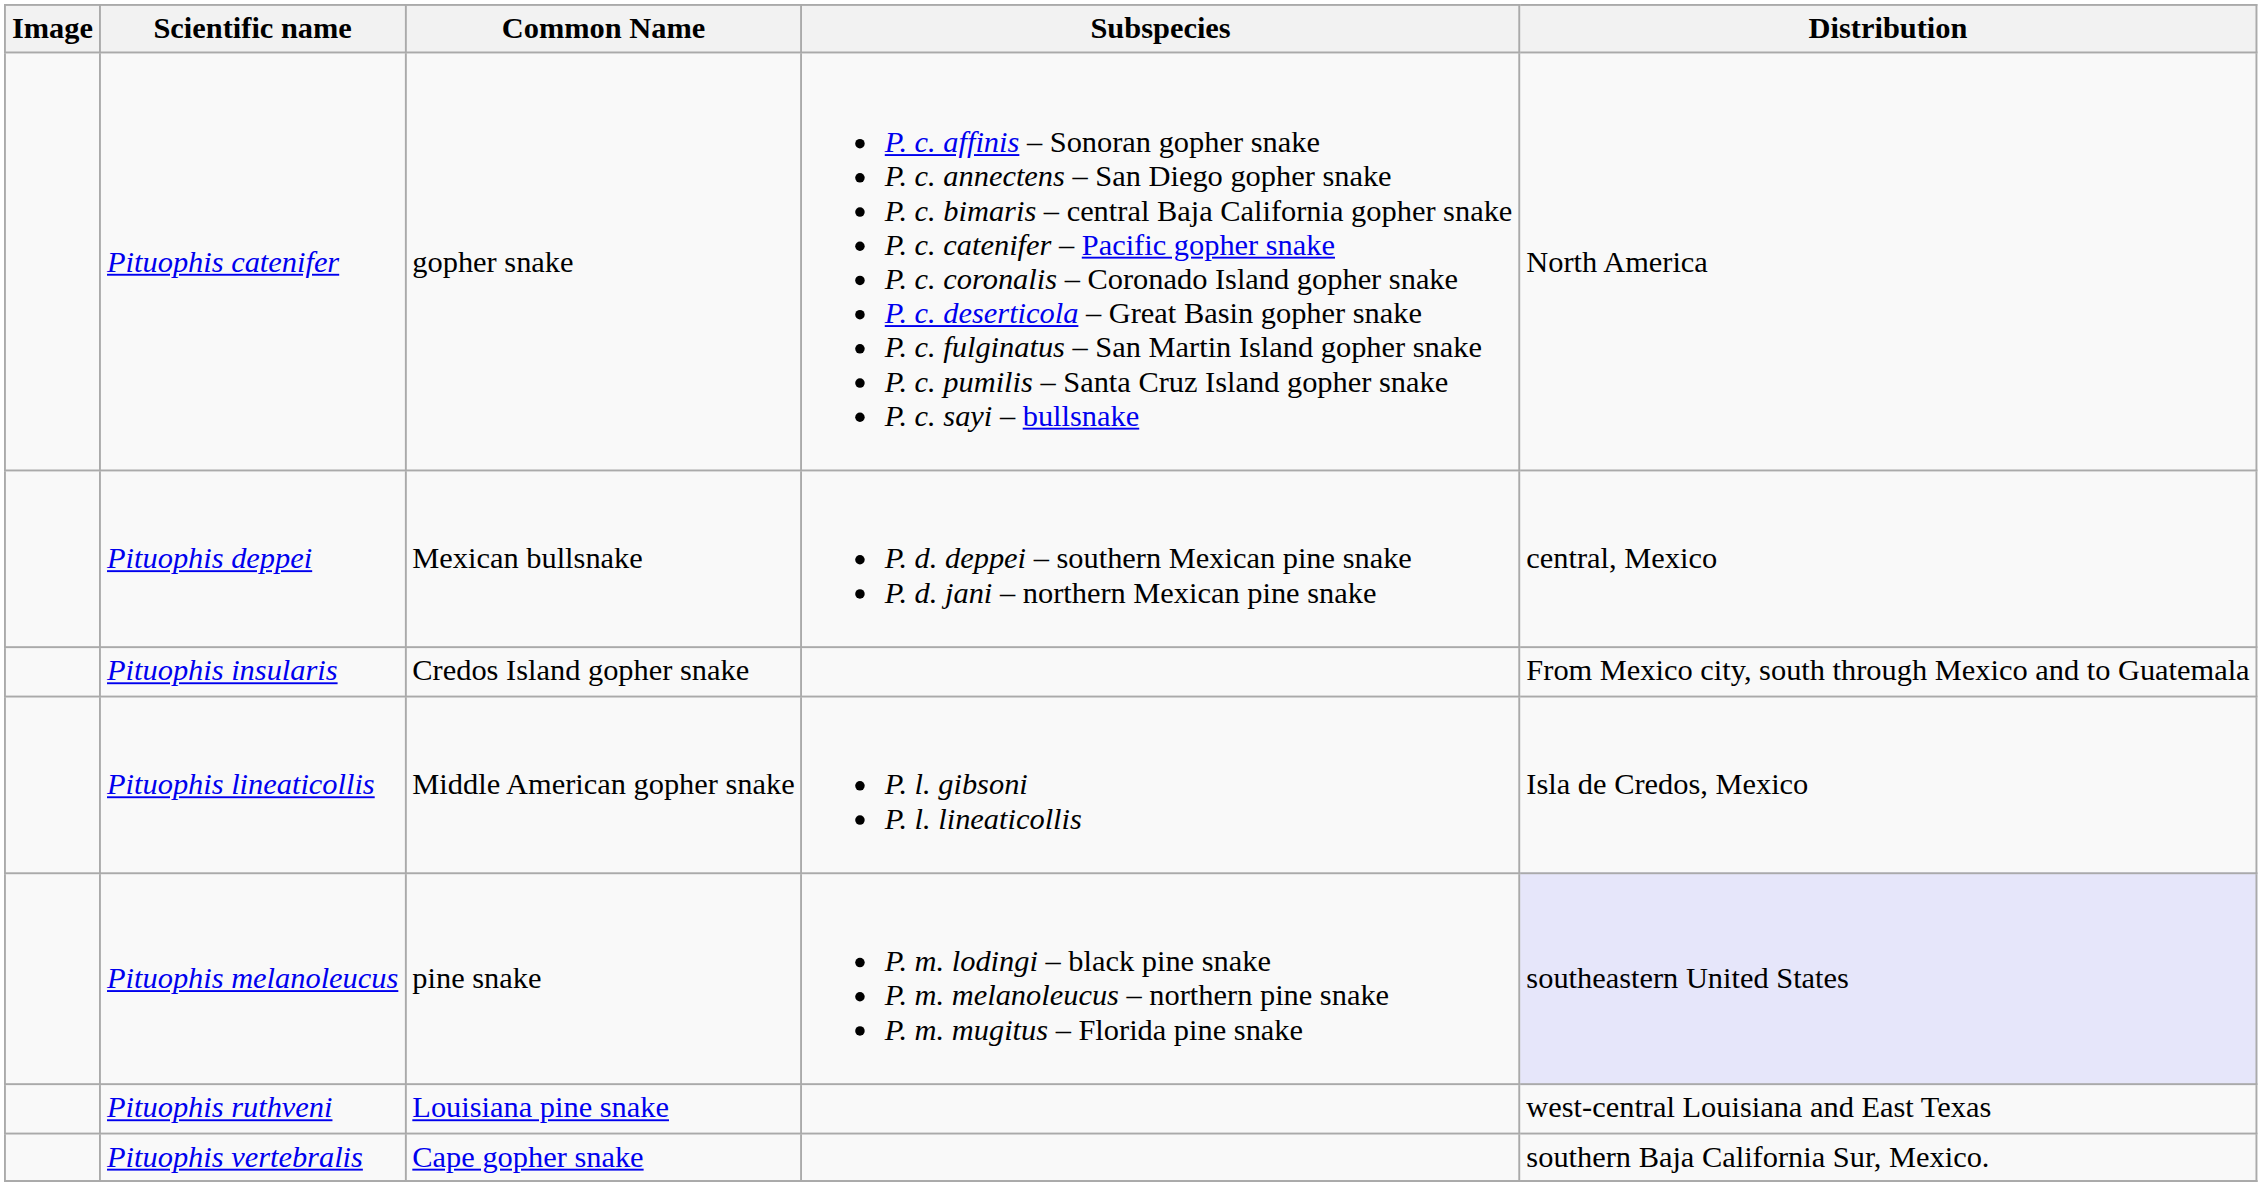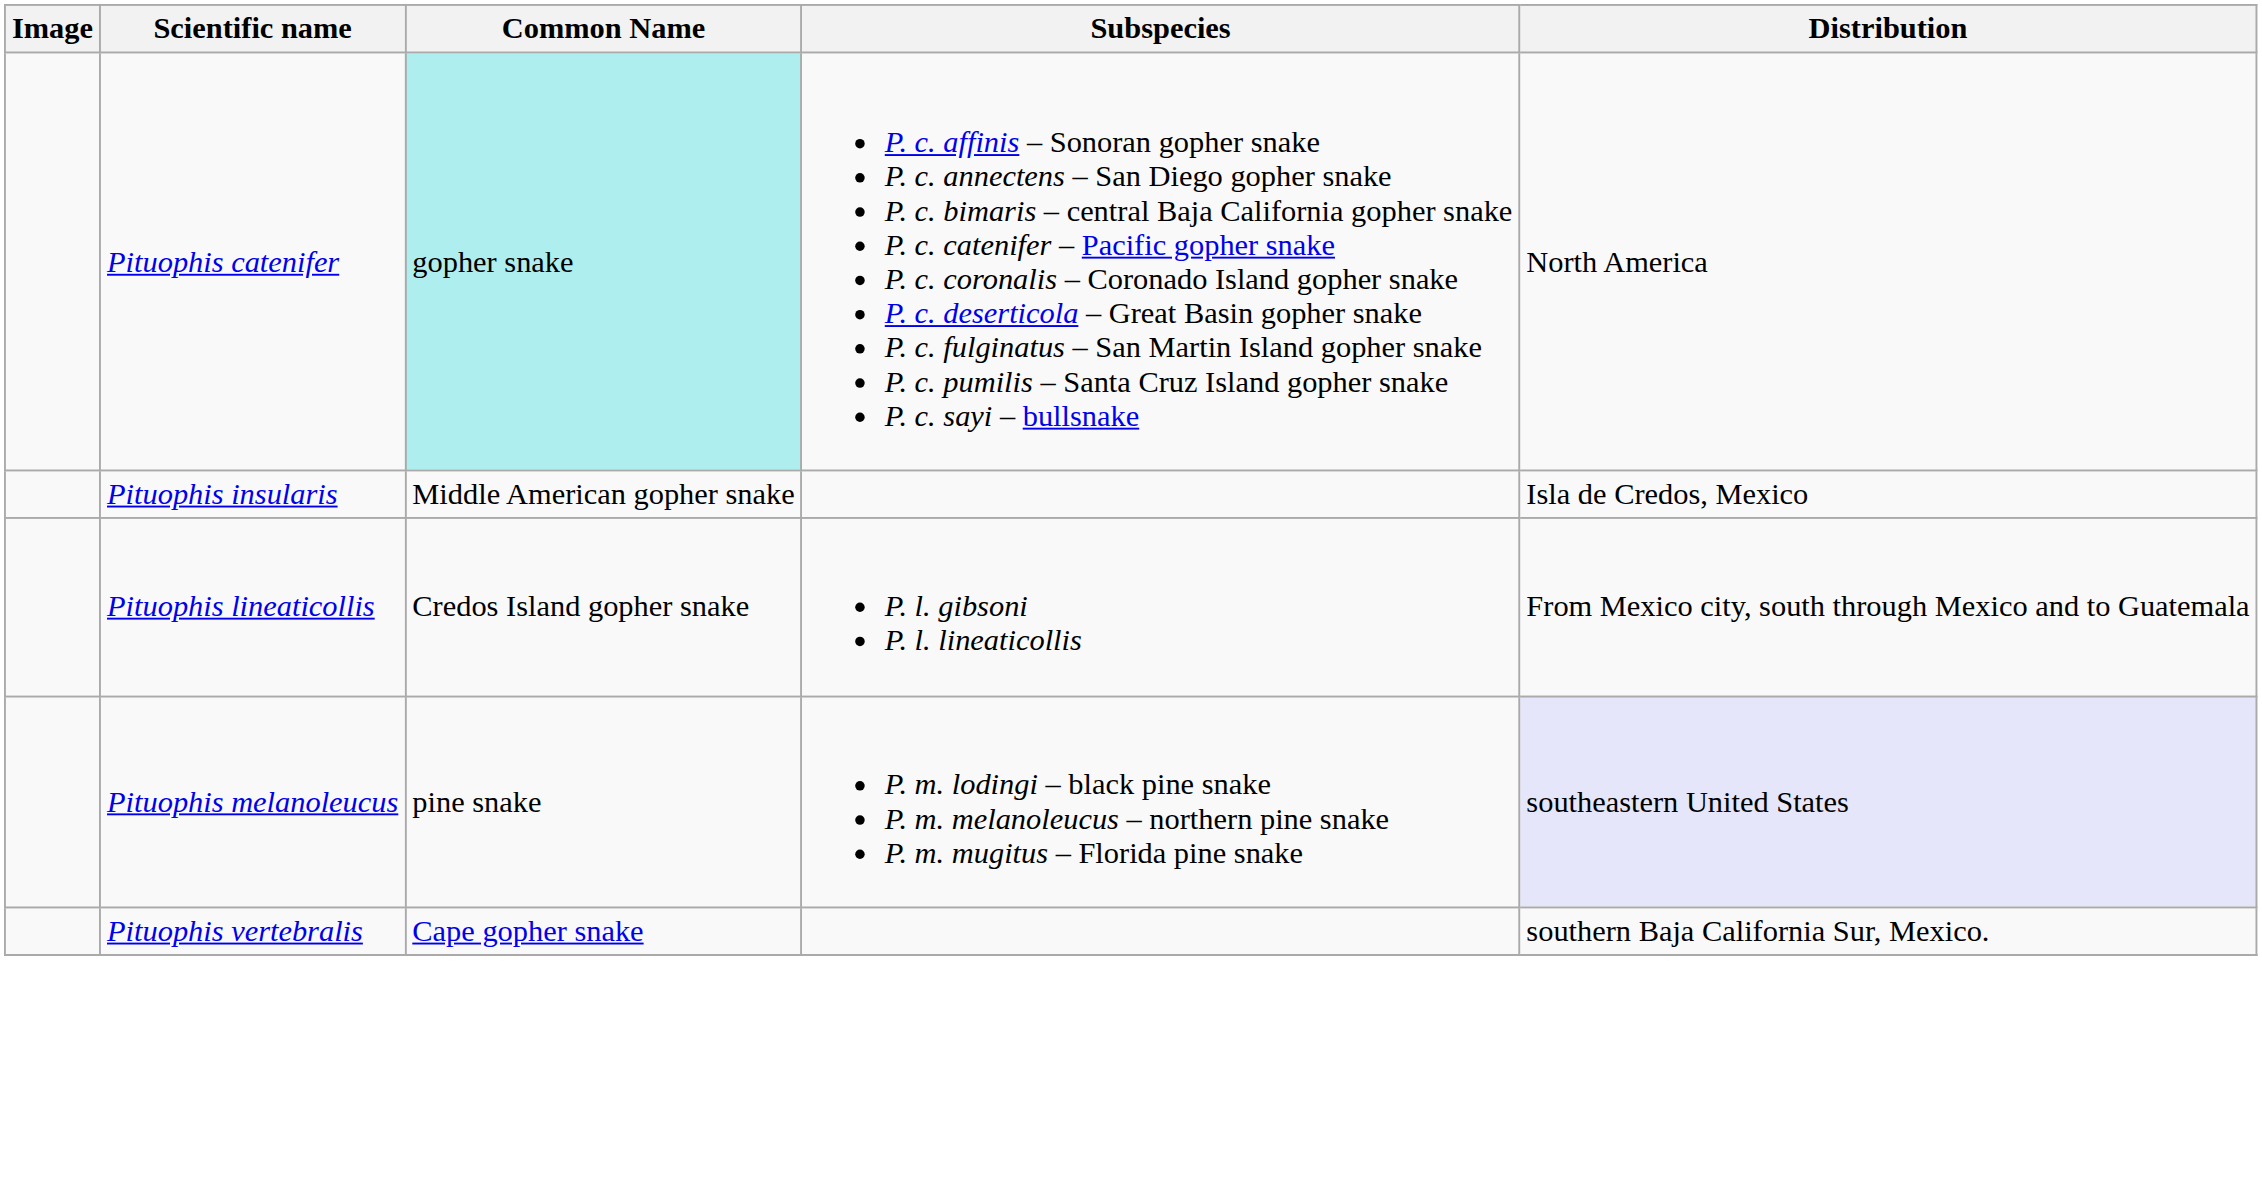 <table class="wikitable">
 <tr>
 <th>Image</th>
 <th>Scientific name</th>
 <th>Common Name</th>
 <th>Subspecies</th>
 <th>Distribution</th>
 </tr>
 <tr>
 <td></td>
 <td><em><a href='#'>Pituophis catenifer</a></em> </td>
-<td>gopher snake</td>
+<td style="background: paleturquoise;">gopher snake</td>
 <td><br><ul><li><em><a href='#'>P. c. affinis</a></em>  – Sonoran gopher snake</li><li><em>P. c. annectens</em>  – San Diego gopher snake</li><li><em>P. c. bimaris</em>  – central Baja California gopher snake</li><li><em>P. c. catenifer</em>  – <a href='#'>Pacific gopher snake</a></li><li><em>P. c. coronalis</em>  – Coronado Island gopher snake</li><li><em><a href='#'>P. c. deserticola</a></em>  – Great Basin gopher snake</li><li><em>P. c. fulginatus</em>  – San Martin Island gopher snake</li><li><em>P. c. pumilis</em>  – Santa Cruz Island gopher snake</li><li><em>P. c. sayi</em>  – <a href='#'>bullsnake</a></li></ul></td>
 <td>North America</td>
 </tr>
 <tr>
 <td></td>
-<td><em><a href='#'>Pituophis deppei</a></em> </td>
-<td>Mexican bullsnake</td>
-<td><br><ul><li><em>P. d. deppei</em>  – southern Mexican pine snake</li><li><em>P. d. jani</em>  – northern Mexican pine snake</li></ul></td>
-<td>central, Mexico</td>
-</tr>
-<tr>
+<td><em><a href='#'>Pituophis insularis</a></em> </td>
+<td>Middle American gopher snake</td>
 <td></td>
-<td><em><a href='#'>Pituophis insularis</a></em> </td>
-<td>Credos Island gopher snake</td>
-<td></td>
-<td>From Mexico city, south through Mexico and to Guatemala</td>
+<td>Isla de Credos, Mexico</td>
 </tr>
 <tr>
 <td></td>
 <td><em><a href='#'>Pituophis lineaticollis</a></em> </td>
-<td>Middle American gopher snake</td>
+<td>Credos Island gopher snake</td>
 <td><br><ul><li><em>P. l. gibsoni</em> </li><li><em>P. l. lineaticollis</em> </li></ul></td>
-<td>Isla de Credos, Mexico</td>
+<td>From Mexico city, south through Mexico and to Guatemala</td>
 </tr>
 <tr>
 <td></td>
 <td><em><a href='#'>Pituophis melanoleucus</a></em> </td>
 <td>pine snake</td>
 <td><br><ul><li><em>P. m. lodingi</em>  – black pine snake</li><li><em>P. m. melanoleucus</em>  – northern pine snake</li><li><em>P. m. mugitus</em>  – Florida pine snake</li></ul></td>
 <td style="background: lavender;">southeastern United States</td>
-</tr>
-<tr>
-<td></td>
-<td><em><a href='#'>Pituophis ruthveni</a></em> </td>
-<td><a href='#'>Louisiana pine snake</a></td>
-<td></td>
-<td>west-central Louisiana and East Texas</td>
 </tr>
 <tr>
 <td></td>
 <td><em><a href='#'>Pituophis vertebralis</a></em> </td>
 <td><a href='#'>Cape gopher snake</a></td>
 <td></td>
 <td>southern Baja California Sur, Mexico.</td>
 </tr>
 <tr>
 </tr>
 </table>
